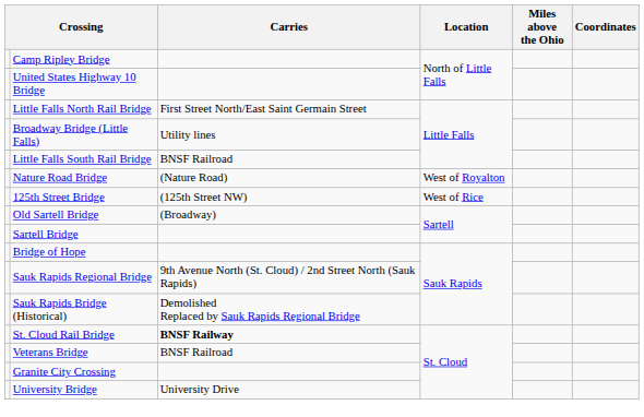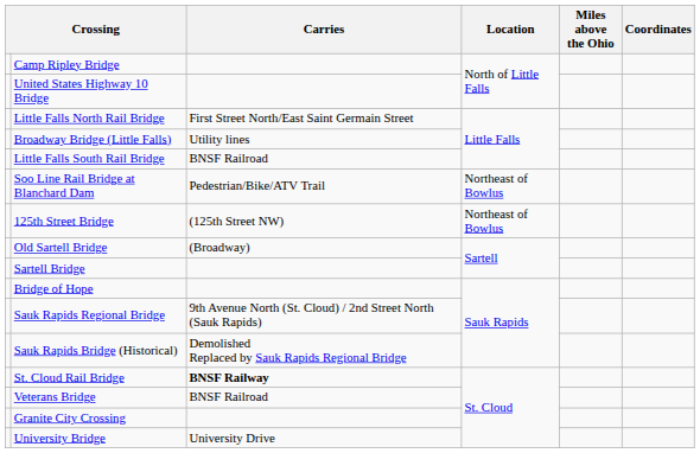 <table class="wikitable">
 <tr>
 <th colspan="2">Crossing</th>
 <th>Carries</th>
 <th>Location</th>
 <th>Miles above<br>the Ohio</th>
 <th>Coordinates</th>
 </tr>
 <tr>
 <td></td>
 <td><a href='#'>Camp Ripley Bridge</a></td>
 <td></td>
 <td rowspan="2">North of <a href='#'>Little Falls</a></td>
 <td></td>
 <td></td>
 </tr>
 <tr>
 <td></td>
 <td><a href='#'>United States Highway 10 Bridge</a></td>
 <td></td>
 <td></td>
 <td></td>
 </tr>
 <tr>
 <td></td>
 <td><a href='#'>Little Falls North Rail Bridge</a></td>
 <td>First Street North/East Saint Germain Street</td>
 <td rowspan="3"><a href='#'>Little Falls</a></td>
 <td></td>
 <td></td>
 </tr>
 <tr>
 <td></td>
 <td><a href='#'>Broadway Bridge (Little Falls)</a></td>
 <td>Utility lines</td>
 <td></td>
 <td></td>
 </tr>
 <tr>
 <td></td>
 <td><a href='#'>Little Falls South Rail Bridge</a></td>
 <td>BNSF Railroad</td>
 <td></td>
 <td></td>
 </tr>
 <tr>
 <td></td>
-<td><a href='#'>Nature Road Bridge</a></td>
-<td> (Nature Road)</td>
-<td>West of <a href='#'>Royalton</a></td>
+<td><a href='#'>Soo Line Rail Bridge at Blanchard Dam</a></td>
+<td>Pedestrian/Bike/ATV Trail</td>
+<td>Northeast of <a href='#'>Bowlus</a></td>
 <td></td>
 <td></td>
 </tr>
 <tr>
 <td></td>
 <td><a href='#'>125th Street Bridge</a></td>
 <td> (125th Street NW)</td>
-<td>West of <a href='#'>Rice</a></td>
+<td>Northeast of <a href='#'>Bowlus</a></td>
 <td></td>
 <td></td>
 </tr>
 <tr>
 <td></td>
 <td><a href='#'>Old Sartell Bridge</a></td>
 <td> (Broadway)</td>
 <td rowspan="2"><a href='#'>Sartell</a></td>
 <td></td>
 <td></td>
 </tr>
 <tr>
 <td></td>
 <td><a href='#'>Sartell Bridge</a></td>
 <td></td>
 <td></td>
 <td></td>
 </tr>
 <tr>
 <td></td>
 <td><a href='#'>Bridge of Hope</a></td>
 <td></td>
 <td rowspan="3"><a href='#'>Sauk Rapids</a></td>
 <td></td>
 <td></td>
 </tr>
 <tr>
 <td></td>
 <td><a href='#'>Sauk Rapids Regional Bridge</a></td>
 <td>9th Avenue North (St. Cloud) / 2nd Street North (Sauk Rapids)</td>
 <td></td>
 <td></td>
 </tr>
 <tr>
 <td></td>
 <td><a href='#'>Sauk Rapids Bridge</a> (Historical)</td>
 <td>Demolished<br>Replaced by <a href='#'>Sauk Rapids Regional Bridge</a></td>
 <td></td>
 <td></td>
 </tr>
 <tr>
 <td></td>
 <td><a href='#'>St. Cloud Rail Bridge</a></td>
 <td><strong>BNSF Railway</strong></td>
 <td rowspan="4"><a href='#'>St. Cloud</a></td>
 <td></td>
 <td></td>
 </tr>
 <tr>
 <td></td>
 <td><a href='#'>Veterans Bridge</a></td>
 <td>BNSF Railroad</td>
 <td></td>
 <td></td>
 </tr>
 <tr>
 <td></td>
 <td><a href='#'>Granite City Crossing</a></td>
 <td></td>
 <td></td>
 <td></td>
 </tr>
 <tr>
 <td></td>
 <td><a href='#'>University Bridge</a></td>
 <td>University Drive</td>
 <td></td>
 <td></td>
 </tr>
 </table>
